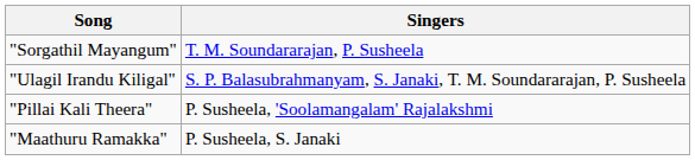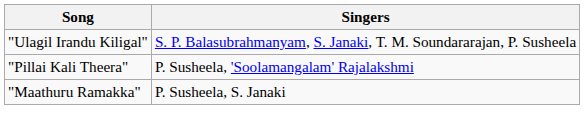 <table class="wikitable" style="font-size:95%;">
 <tr>
 <th>Song</th>
 <th>Singers</th>
-</tr>
-<tr>
-<td>"Sorgathil Mayangum"</td>
-<td><a href='#'>T. M. Soundararajan</a>, <a href='#'>P. Susheela</a></td>
 </tr>
 <tr>
 <td>"Ulagil Irandu Kiligal"</td>
 <td><a href='#'>S. P. Balasubrahmanyam</a>, <a href='#'>S. Janaki</a>, T. M. Soundararajan, P. Susheela</td>
 </tr>
 <tr>
 <td>"Pillai Kali Theera"</td>
 <td>P. Susheela, <a href='#'>'Soolamangalam' Rajalakshmi</a></td>
 </tr>
 <tr>
 <td>"Maathuru Ramakka"</td>
 <td>P. Susheela, S. Janaki</td>
 </tr>
 </table>
